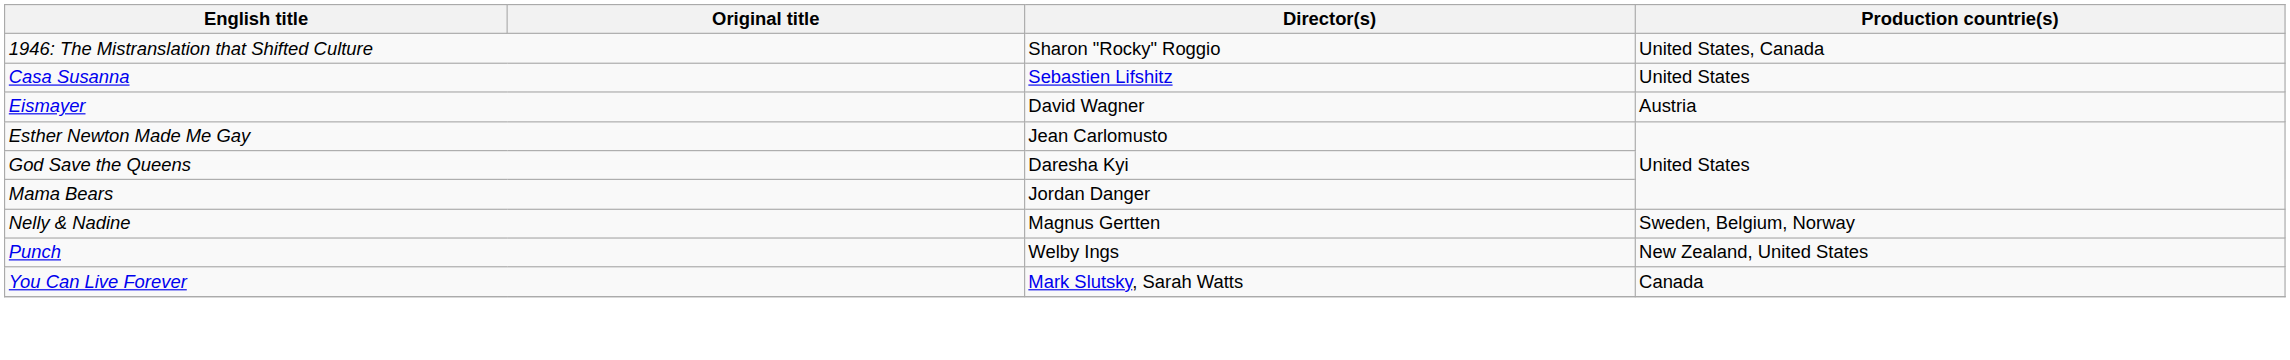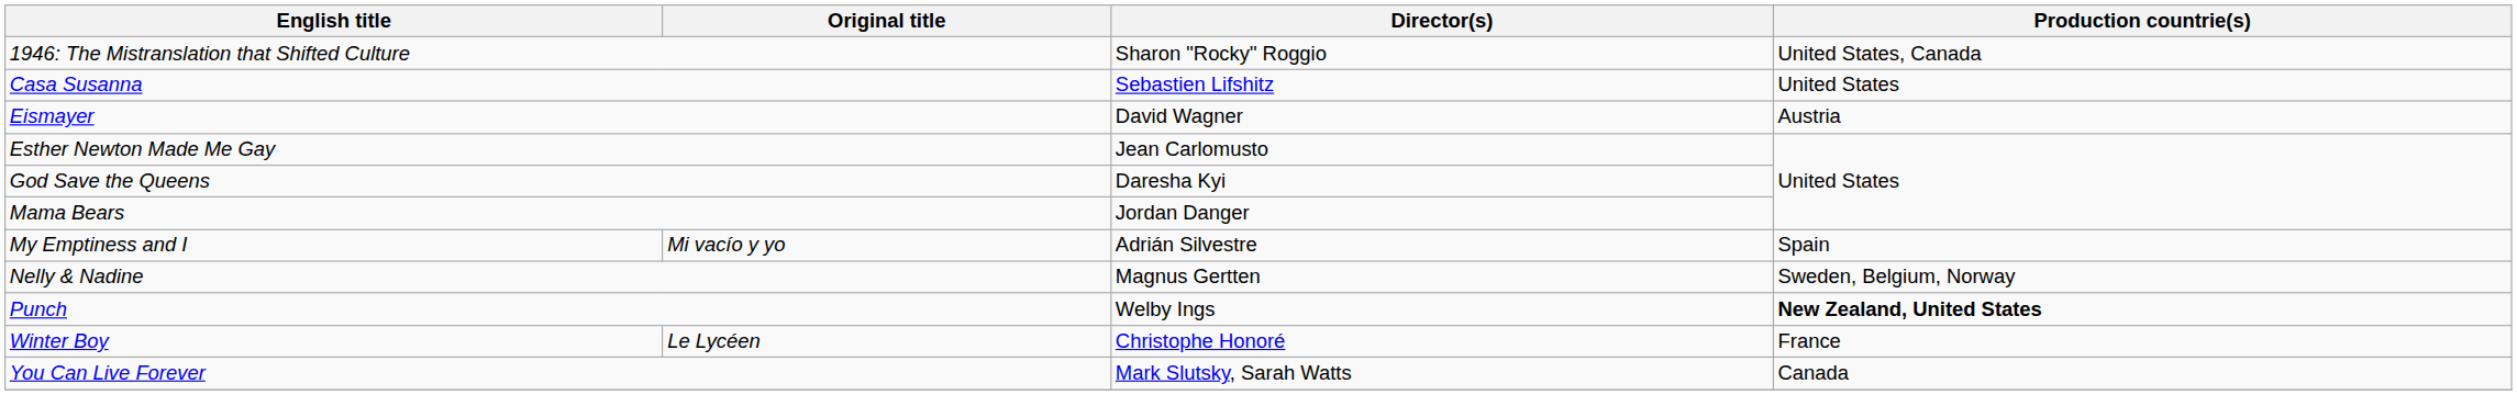 <table class="sortable wikitable" style="width:100%; margin-bottom:4px" cellpadding="5">
 <tr>
 <th scope="col">English title</th>
 <th scope="col">Original title</th>
 <th scope="col">Director(s)</th>
 <th scope="col">Production countrie(s)</th>
 </tr>
 <tr>
 <td colspan="2"><em>1946: The Mistranslation that Shifted Culture</em></td>
 <td>Sharon "Rocky" Roggio</td>
 <td>United States, Canada</td>
 </tr>
 <tr>
 <td colspan="2"><em><a href='#'>Casa Susanna</a></em></td>
 <td><a href='#'>Sebastien Lifshitz</a></td>
 <td>United States</td>
 </tr>
 <tr>
 <td colspan="2"><em><a href='#'>Eismayer</a></em></td>
 <td>David Wagner</td>
 <td>Austria</td>
 </tr>
 <tr>
 <td colspan="2"><em>Esther Newton Made Me Gay</em></td>
 <td>Jean Carlomusto</td>
 <td rowspan="3">United States</td>
 </tr>
 <tr>
 <td colspan="2"><em>God Save the Queens</em></td>
 <td>Daresha Kyi</td>
 </tr>
 <tr>
 <td colspan="2"><em>Mama Bears</em> </td>
 <td>Jordan Danger</td>
 </tr>
 <tr>
+<td><em>My Emptiness and I</em></td>
+<td><em>Mi vacío y yo</em></td>
+<td>Adrián Silvestre</td>
+<td>Spain</td>
+</tr>
+<tr>
 <td colspan="2"><em>Nelly & Nadine</em></td>
 <td>Magnus Gertten</td>
 <td>Sweden, Belgium, Norway</td>
 </tr>
 <tr>
 <td colspan="2"><em><a href='#'>Punch</a></em></td>
 <td>Welby Ings</td>
-<td>New Zealand, United States</td>
+<td><strong>New Zealand, United States</strong></td>
+</tr>
+<tr>
+<td><em><a href='#'>Winter Boy</a></em></td>
+<td><em>Le Lycéen</em></td>
+<td><a href='#'>Christophe Honoré</a></td>
+<td>France</td>
 </tr>
 <tr>
 <td colspan="2"><em><a href='#'>You Can Live Forever</a></em></td>
 <td><a href='#'>Mark Slutsky</a>, Sarah Watts</td>
 <td>Canada</td>
 </tr>
 <tr>
 </tr>
 </table>
